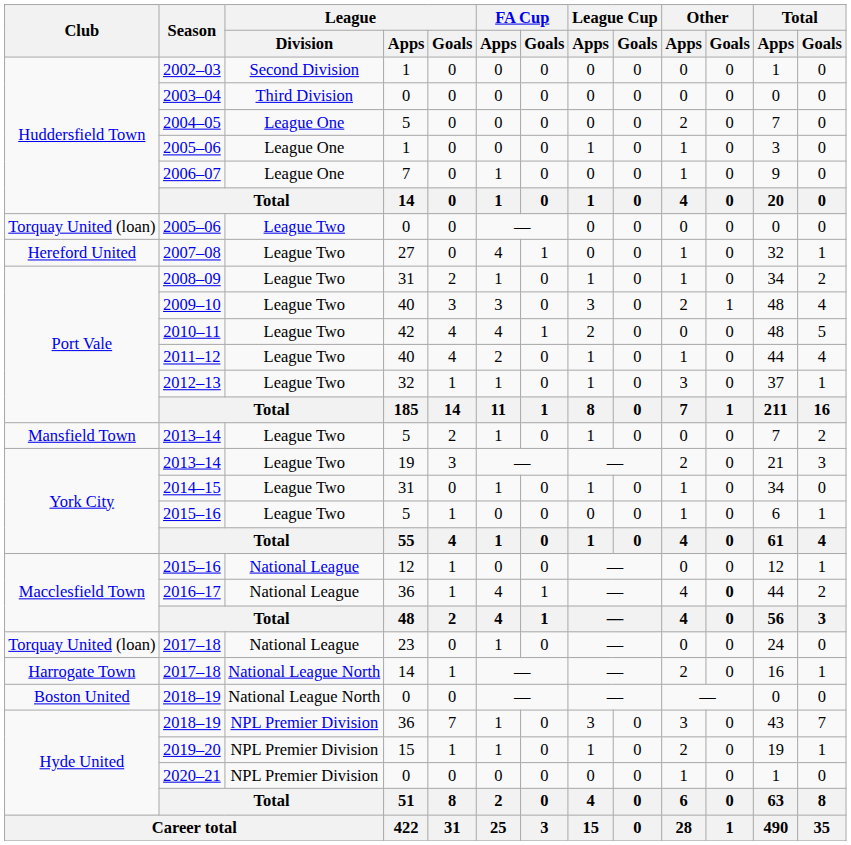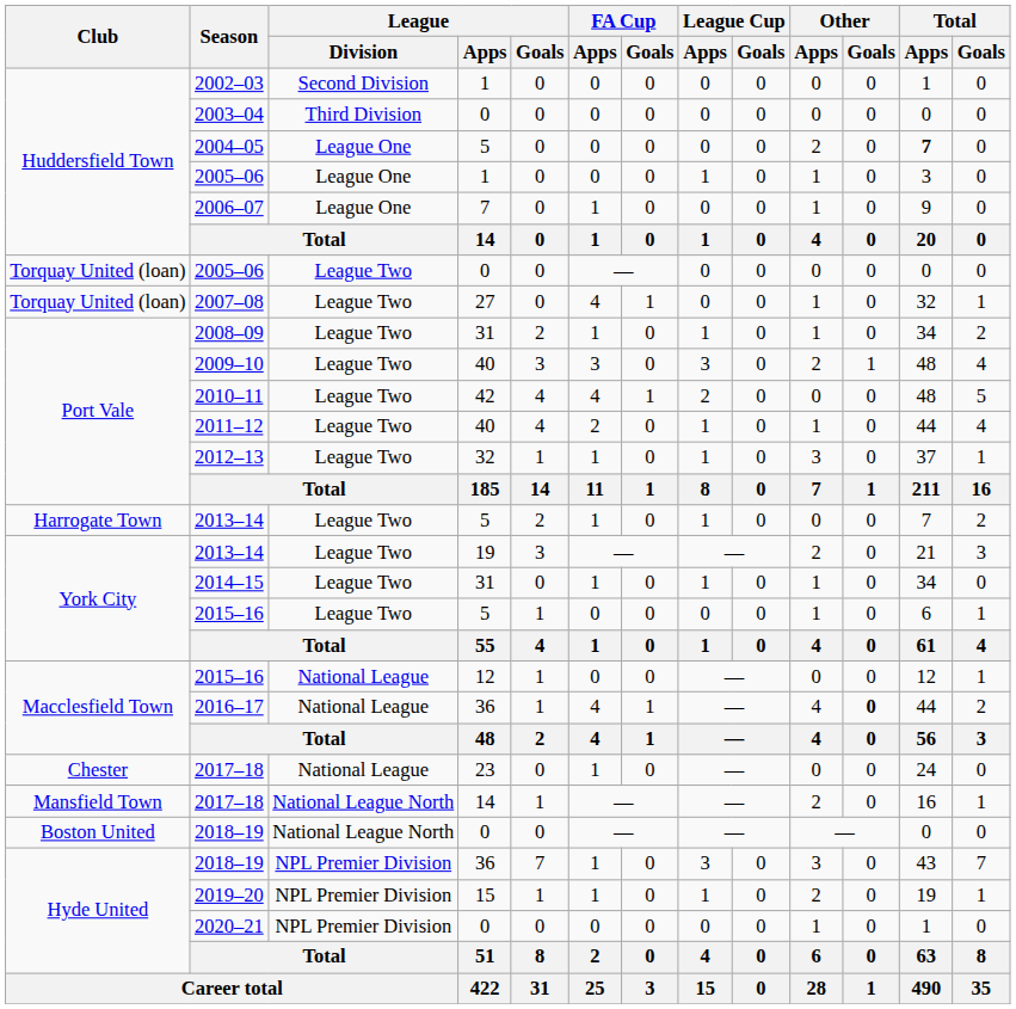 <table class=wikitable style=text-align:center>
 <tr>
 <th rowspan=2>Club</th>
 <th rowspan=2>Season</th>
 <th colspan=3>League</th>
 <th colspan=2><a href='#'>FA Cup</a></th>
 <th colspan=2>League Cup</th>
 <th colspan=2>Other</th>
 <th colspan=2>Total</th>
 </tr>
 <tr>
 <th>Division</th>
 <th>Apps</th>
 <th>Goals</th>
 <th>Apps</th>
 <th>Goals</th>
 <th>Apps</th>
 <th>Goals</th>
 <th>Apps</th>
 <th>Goals</th>
 <th>Apps</th>
 <th>Goals</th>
 </tr>
 <tr>
 <td rowspan=6><a href='#'>Huddersfield Town</a></td>
 <td><a href='#'>2002–03</a></td>
 <td><a href='#'>Second Division</a></td>
 <td>1</td>
 <td>0</td>
 <td>0</td>
 <td>0</td>
 <td>0</td>
 <td>0</td>
 <td>0</td>
 <td>0</td>
 <td>1</td>
 <td>0</td>
 </tr>
 <tr>
 <td><a href='#'>2003–04</a></td>
 <td><a href='#'>Third Division</a></td>
 <td>0</td>
 <td>0</td>
 <td>0</td>
 <td>0</td>
 <td>0</td>
 <td>0</td>
 <td>0</td>
 <td>0</td>
 <td>0</td>
 <td>0</td>
 </tr>
 <tr>
 <td><a href='#'>2004–05</a></td>
 <td><a href='#'>League One</a></td>
 <td>5</td>
 <td>0</td>
 <td>0</td>
 <td>0</td>
 <td>0</td>
 <td>0</td>
 <td>2</td>
 <td>0</td>
-<td>7</td>
+<td><strong>7</strong></td>
 <td>0</td>
 </tr>
 <tr>
 <td><a href='#'>2005–06</a></td>
 <td>League One</td>
 <td>1</td>
 <td>0</td>
 <td>0</td>
 <td>0</td>
 <td>1</td>
 <td>0</td>
 <td>1</td>
 <td>0</td>
 <td>3</td>
 <td>0</td>
 </tr>
 <tr>
 <td><a href='#'>2006–07</a></td>
 <td>League One</td>
 <td>7</td>
 <td>0</td>
 <td>1</td>
 <td>0</td>
 <td>0</td>
 <td>0</td>
 <td>1</td>
 <td>0</td>
 <td>9</td>
 <td>0</td>
 </tr>
 <tr>
 <th colspan=2>Total</th>
 <th>14</th>
 <th>0</th>
 <th>1</th>
 <th>0</th>
 <th>1</th>
 <th>0</th>
 <th>4</th>
 <th>0</th>
 <th>20</th>
 <th>0</th>
 </tr>
 <tr>
 <td><a href='#'>Torquay United</a> (loan)</td>
 <td><a href='#'>2005–06</a></td>
 <td><a href='#'>League Two</a></td>
 <td>0</td>
 <td>0</td>
 <td colspan=2>—</td>
 <td>0</td>
 <td>0</td>
 <td>0</td>
 <td>0</td>
 <td>0</td>
 <td>0</td>
 </tr>
 <tr>
-<td><a href='#'>Hereford United</a></td>
+<td><a href='#'>Torquay United</a> (loan)</td>
 <td><a href='#'>2007–08</a></td>
 <td>League Two</td>
 <td>27</td>
 <td>0</td>
 <td>4</td>
 <td>1</td>
 <td>0</td>
 <td>0</td>
 <td>1</td>
 <td>0</td>
 <td>32</td>
 <td>1</td>
 </tr>
 <tr>
 <td rowspan=6><a href='#'>Port Vale</a></td>
 <td><a href='#'>2008–09</a></td>
 <td>League Two</td>
 <td>31</td>
 <td>2</td>
 <td>1</td>
 <td>0</td>
 <td>1</td>
 <td>0</td>
 <td>1</td>
 <td>0</td>
 <td>34</td>
 <td>2</td>
 </tr>
 <tr>
 <td><a href='#'>2009–10</a></td>
 <td>League Two</td>
 <td>40</td>
 <td>3</td>
 <td>3</td>
 <td>0</td>
 <td>3</td>
 <td>0</td>
 <td>2</td>
 <td>1</td>
 <td>48</td>
 <td>4</td>
 </tr>
 <tr>
 <td><a href='#'>2010–11</a></td>
 <td>League Two</td>
 <td>42</td>
 <td>4</td>
 <td>4</td>
 <td>1</td>
 <td>2</td>
 <td>0</td>
 <td>0</td>
 <td>0</td>
 <td>48</td>
 <td>5</td>
 </tr>
 <tr>
 <td><a href='#'>2011–12</a></td>
 <td>League Two</td>
 <td>40</td>
 <td>4</td>
 <td>2</td>
 <td>0</td>
 <td>1</td>
 <td>0</td>
 <td>1</td>
 <td>0</td>
 <td>44</td>
 <td>4</td>
 </tr>
 <tr>
 <td><a href='#'>2012–13</a></td>
 <td>League Two</td>
 <td>32</td>
 <td>1</td>
 <td>1</td>
 <td>0</td>
 <td>1</td>
 <td>0</td>
 <td>3</td>
 <td>0</td>
 <td>37</td>
 <td>1</td>
 </tr>
 <tr>
 <th colspan=2>Total</th>
 <th>185</th>
 <th>14</th>
 <th>11</th>
 <th>1</th>
 <th>8</th>
 <th>0</th>
 <th>7</th>
 <th>1</th>
 <th>211</th>
 <th>16</th>
 </tr>
 <tr>
-<td><a href='#'>Mansfield Town</a></td>
+<td><a href='#'>Harrogate Town</a></td>
 <td><a href='#'>2013–14</a></td>
 <td>League Two</td>
 <td>5</td>
 <td>2</td>
 <td>1</td>
 <td>0</td>
 <td>1</td>
 <td>0</td>
 <td>0</td>
 <td>0</td>
 <td>7</td>
 <td>2</td>
 </tr>
 <tr>
 <td rowspan=4><a href='#'>York City</a></td>
 <td><a href='#'>2013–14</a></td>
 <td>League Two</td>
 <td>19</td>
 <td>3</td>
 <td colspan=2>—</td>
 <td colspan=2>—</td>
 <td>2</td>
 <td>0</td>
 <td>21</td>
 <td>3</td>
 </tr>
 <tr>
 <td><a href='#'>2014–15</a></td>
 <td>League Two</td>
 <td>31</td>
 <td>0</td>
 <td>1</td>
 <td>0</td>
 <td>1</td>
 <td>0</td>
 <td>1</td>
 <td>0</td>
 <td>34</td>
 <td>0</td>
 </tr>
 <tr>
 <td><a href='#'>2015–16</a></td>
 <td>League Two</td>
 <td>5</td>
 <td>1</td>
 <td>0</td>
 <td>0</td>
 <td>0</td>
 <td>0</td>
 <td>1</td>
 <td>0</td>
 <td>6</td>
 <td>1</td>
 </tr>
 <tr>
 <th colspan=2>Total</th>
 <th>55</th>
 <th>4</th>
 <th>1</th>
 <th>0</th>
 <th>1</th>
 <th>0</th>
 <th>4</th>
 <th>0</th>
 <th>61</th>
 <th>4</th>
 </tr>
 <tr>
 <td rowspan=3><a href='#'>Macclesfield Town</a></td>
 <td><a href='#'>2015–16</a></td>
 <td><a href='#'>National League</a></td>
 <td>12</td>
 <td>1</td>
 <td>0</td>
 <td>0</td>
 <td colspan=2>—</td>
 <td>0</td>
 <td>0</td>
 <td>12</td>
 <td>1</td>
 </tr>
 <tr>
 <td><a href='#'>2016–17</a></td>
 <td>National League</td>
 <td>36</td>
 <td>1</td>
 <td>4</td>
 <td>1</td>
 <td colspan=2>—</td>
 <td>4</td>
 <td><strong>0</strong></td>
 <td>44</td>
 <td>2</td>
 </tr>
 <tr>
 <th colspan=2>Total</th>
 <th>48</th>
 <th>2</th>
 <th>4</th>
 <th>1</th>
 <th colspan=2>—</th>
 <th>4</th>
 <th>0</th>
 <th>56</th>
 <th>3</th>
 </tr>
 <tr>
-<td><a href='#'>Torquay United</a> (loan)</td>
+<td><a href='#'>Chester</a></td>
 <td><a href='#'>2017–18</a></td>
 <td>National League</td>
 <td>23</td>
 <td>0</td>
 <td>1</td>
 <td>0</td>
 <td colspan=2>—</td>
 <td>0</td>
 <td>0</td>
 <td>24</td>
 <td>0</td>
 </tr>
 <tr>
-<td><a href='#'>Harrogate Town</a></td>
+<td><a href='#'>Mansfield Town</a></td>
 <td><a href='#'>2017–18</a></td>
 <td><a href='#'>National League North</a></td>
 <td>14</td>
 <td>1</td>
 <td colspan=2>—</td>
 <td colspan=2>—</td>
 <td>2</td>
 <td>0</td>
 <td>16</td>
 <td>1</td>
 </tr>
 <tr>
 <td><a href='#'>Boston United</a></td>
 <td><a href='#'>2018–19</a></td>
 <td>National League North</td>
 <td>0</td>
 <td>0</td>
 <td colspan=2>—</td>
 <td colspan=2>—</td>
 <td colspan=2>—</td>
 <td>0</td>
 <td>0</td>
 </tr>
 <tr>
 <td rowspan="4"><a href='#'>Hyde United</a></td>
 <td><a href='#'>2018–19</a></td>
 <td><a href='#'>NPL Premier Division</a></td>
 <td>36</td>
 <td>7</td>
 <td>1</td>
 <td>0</td>
 <td>3</td>
 <td>0</td>
 <td>3</td>
 <td>0</td>
 <td>43</td>
 <td>7</td>
 </tr>
 <tr>
 <td><a href='#'>2019–20</a></td>
 <td>NPL Premier Division</td>
 <td>15</td>
 <td>1</td>
 <td>1</td>
 <td>0</td>
 <td>1</td>
 <td>0</td>
 <td>2</td>
 <td>0</td>
 <td>19</td>
 <td>1</td>
 </tr>
 <tr>
 <td><a href='#'>2020–21</a></td>
 <td>NPL Premier Division</td>
 <td>0</td>
 <td>0</td>
 <td>0</td>
 <td>0</td>
 <td>0</td>
 <td>0</td>
 <td>1</td>
 <td>0</td>
 <td>1</td>
 <td>0</td>
 </tr>
 <tr>
 <th colspan="2">Total</th>
 <th>51</th>
 <th>8</th>
 <th>2</th>
 <th>0</th>
 <th>4</th>
 <th>0</th>
 <th>6</th>
 <th>0</th>
 <th>63</th>
 <th>8</th>
 </tr>
 <tr>
 <th colspan=3>Career total</th>
 <th>422</th>
 <th>31</th>
 <th>25</th>
 <th>3</th>
 <th>15</th>
 <th>0</th>
 <th>28</th>
 <th>1</th>
 <th>490</th>
 <th>35</th>
 </tr>
 </table>
